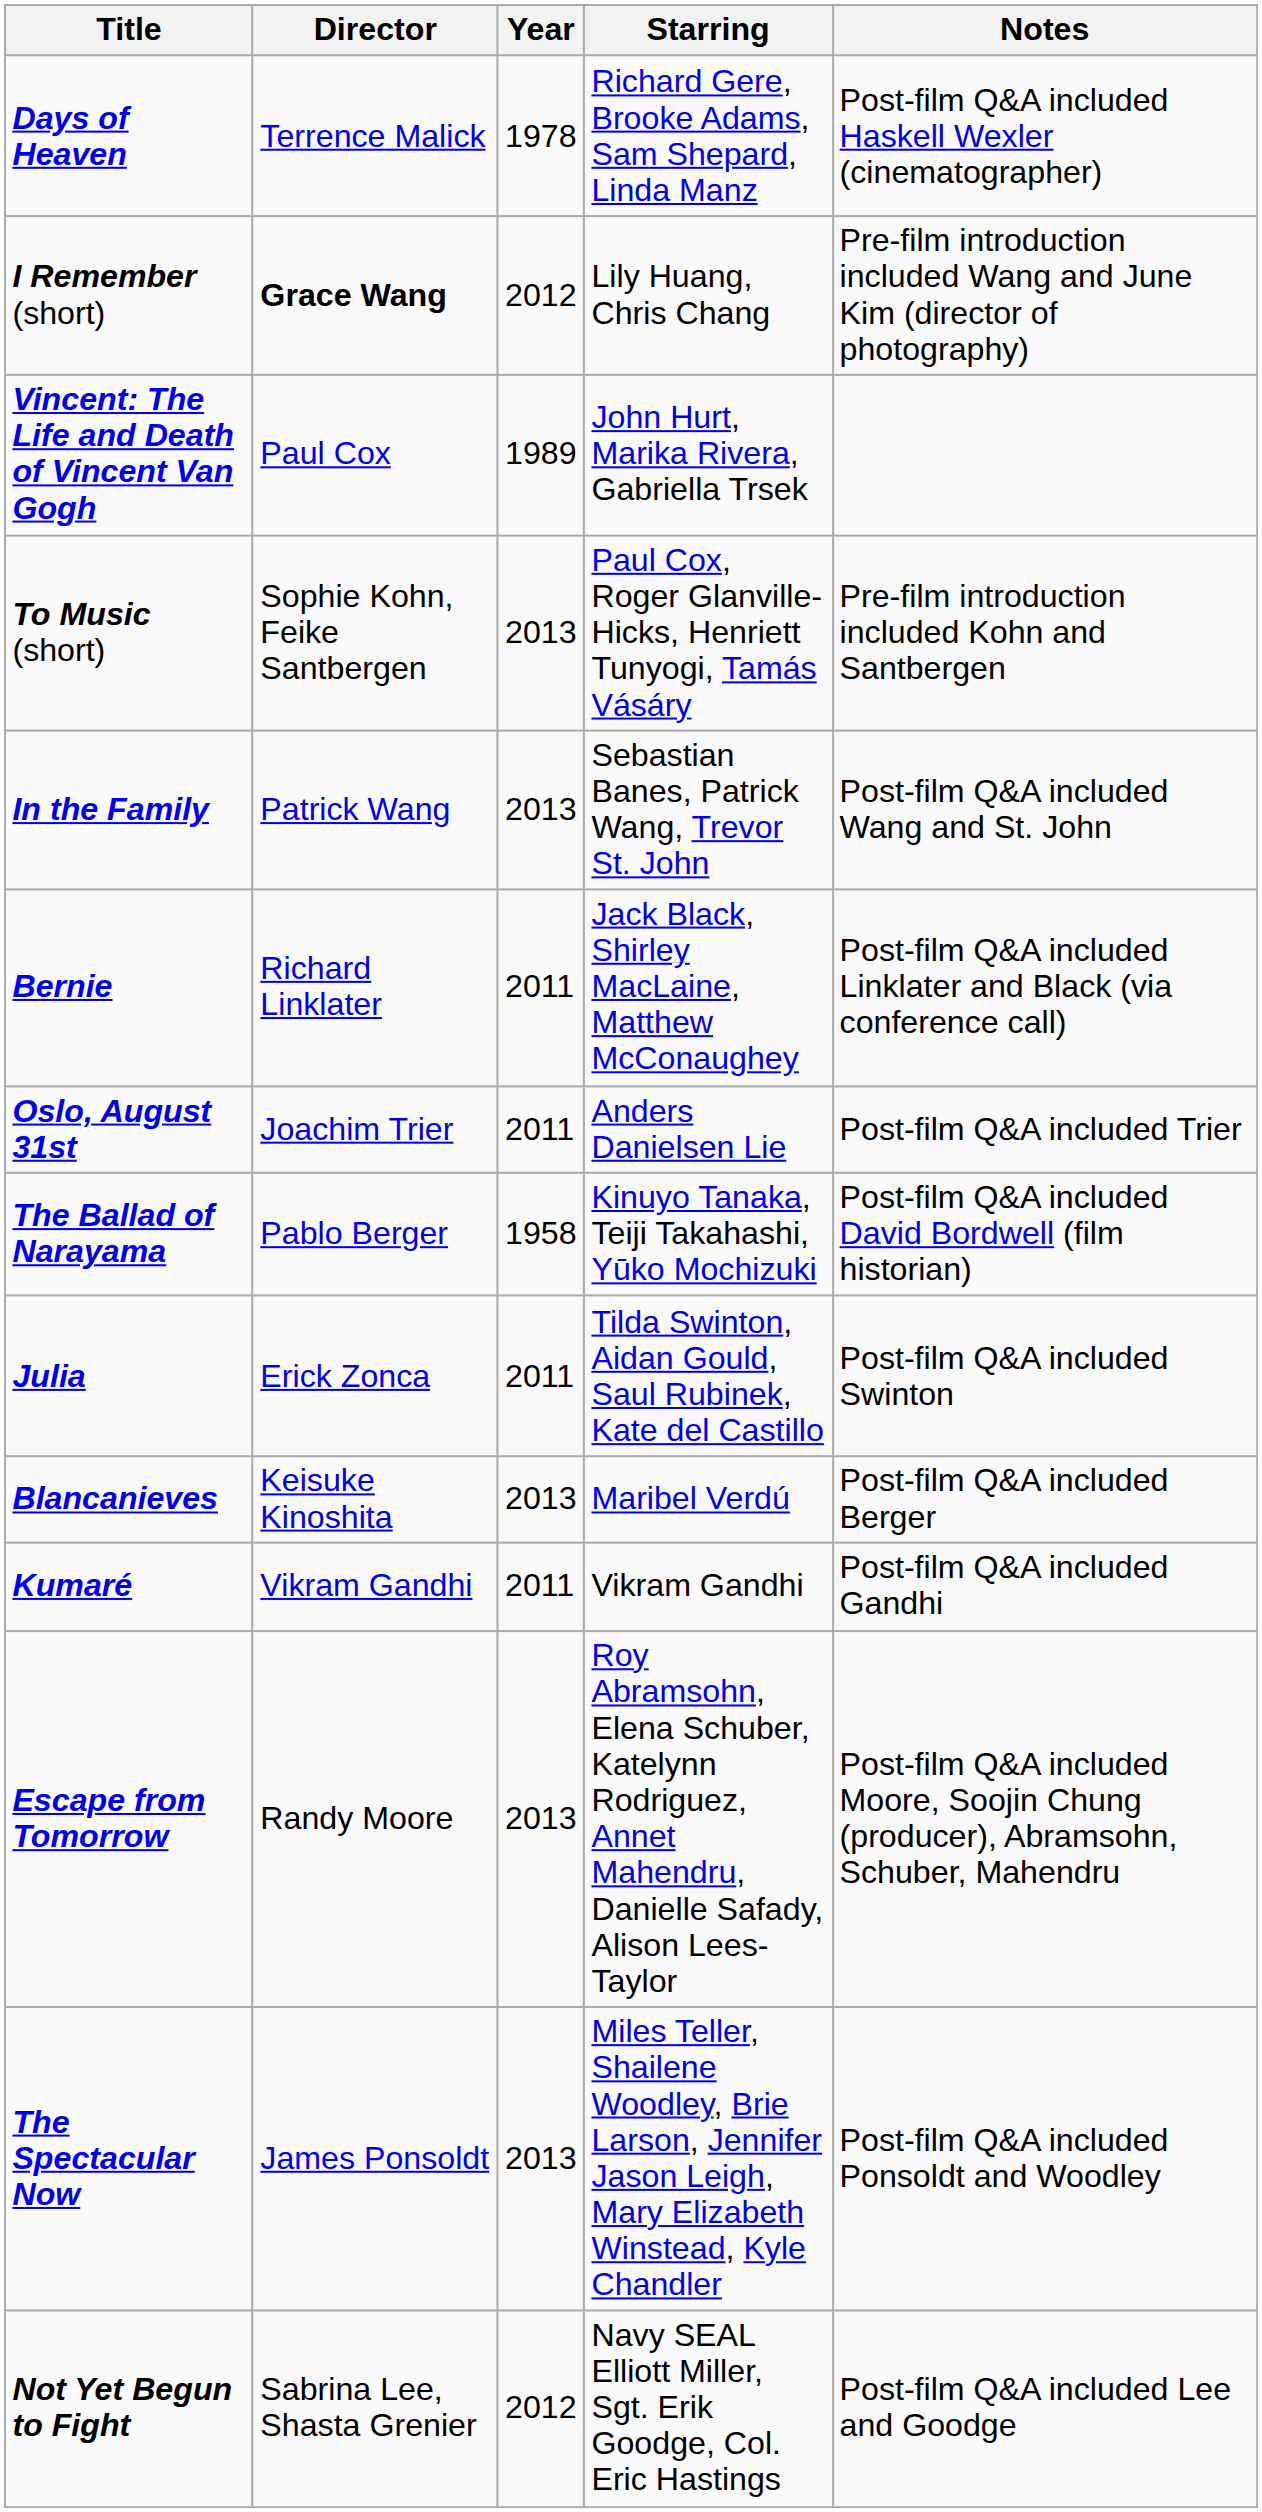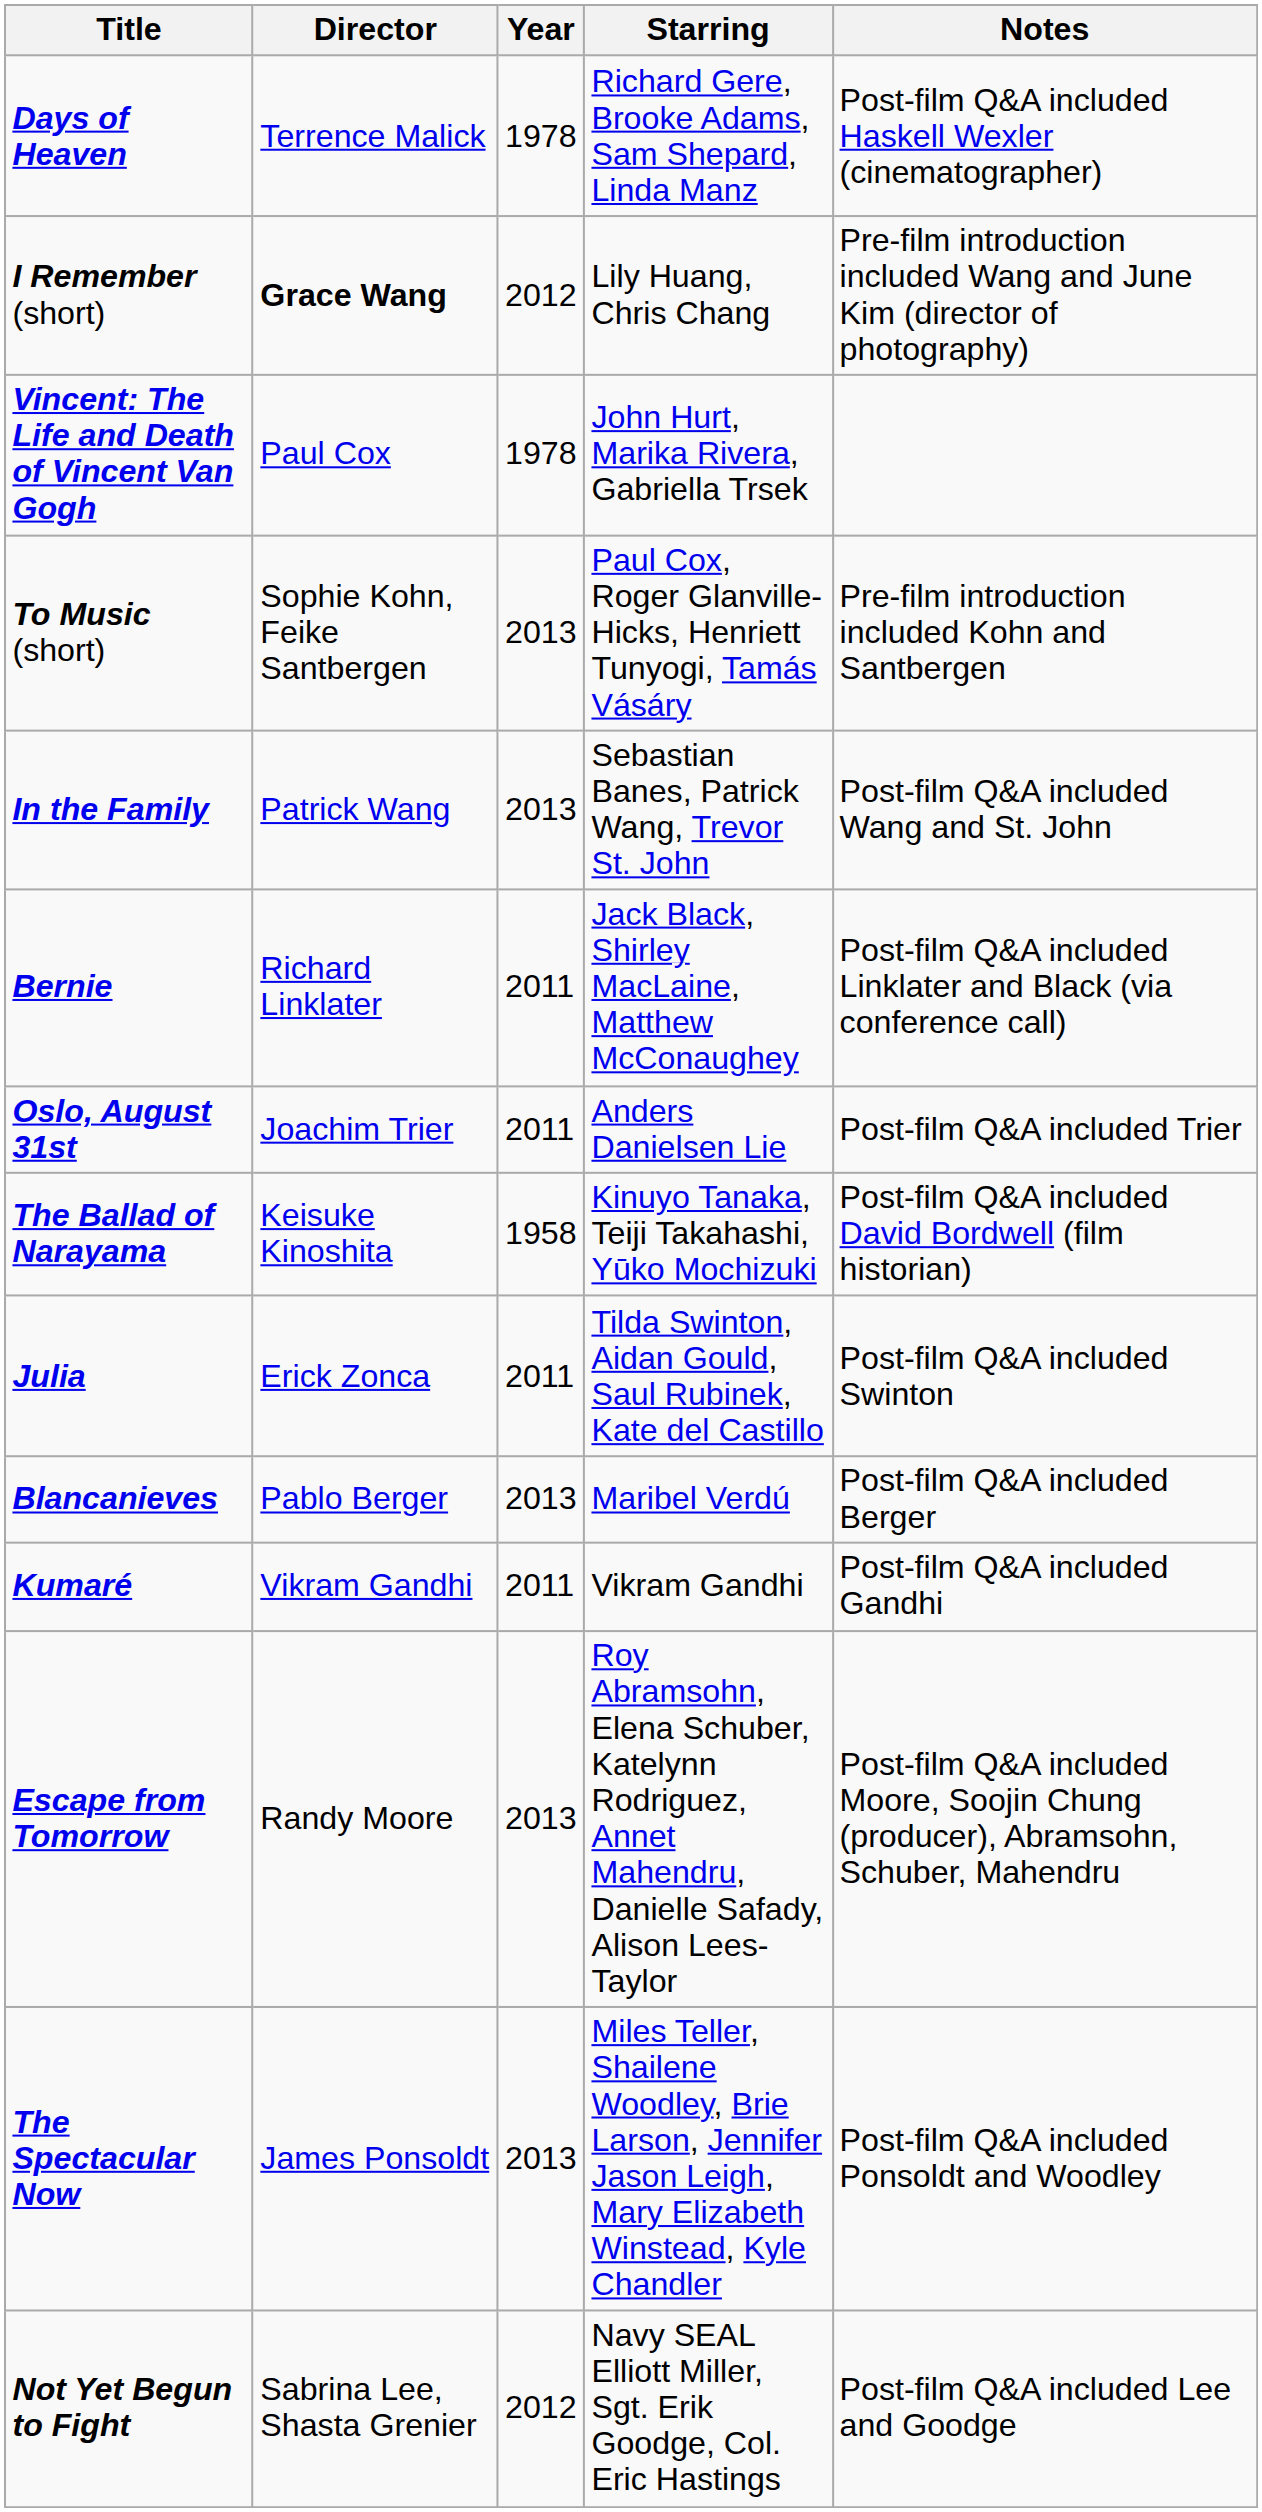 <table class="wikitable sortable" style="width:100%;">
 <tr>
 <th style="width:20%;">Title</th>
 <th style="width:20%;">Director</th>
 <th style="width:5%;">Year</th>
 <th style="width:20%;">Starring</th>
 <th style="width:35%;">Notes</th>
 </tr>
 <tr>
 <td><strong><em><a href='#'>Days of Heaven</a></em></strong></td>
 <td><a href='#'>Terrence Malick</a></td>
 <td>1978</td>
 <td><a href='#'>Richard Gere</a>, <a href='#'>Brooke Adams</a>, <a href='#'>Sam Shepard</a>, <a href='#'>Linda Manz</a></td>
 <td>Post-film Q&A included <a href='#'>Haskell Wexler</a> (cinematographer)</td>
 </tr>
 <tr>
 <td><strong><em>I Remember</em></strong> (short)</td>
 <td><strong>Grace Wang</strong></td>
 <td>2012</td>
 <td>Lily Huang, Chris Chang</td>
 <td>Pre-film introduction included Wang and June Kim (director of photography)</td>
 </tr>
 <tr>
 <td><strong><em><a href='#'>Vincent: The Life and Death of Vincent Van Gogh</a></em></strong></td>
 <td><a href='#'>Paul Cox</a></td>
-<td>1989</td>
+<td>1978</td>
 <td><a href='#'>John Hurt</a>, <a href='#'>Marika Rivera</a>, Gabriella Trsek</td>
 <td></td>
 </tr>
 <tr>
 <td><strong><em>To Music</em></strong> (short)</td>
 <td>Sophie Kohn, Feike Santbergen</td>
 <td>2013</td>
 <td><a href='#'>Paul Cox</a>, Roger Glanville-Hicks, Henriett Tunyogi, <a href='#'>Tamás Vásáry</a></td>
 <td>Pre-film introduction included Kohn and Santbergen</td>
 </tr>
 <tr>
 <td><strong><em><a href='#'>In the Family</a></em></strong></td>
 <td><a href='#'>Patrick Wang</a></td>
 <td>2013</td>
 <td>Sebastian Banes, Patrick Wang, <a href='#'>Trevor St. John</a></td>
 <td>Post-film Q&A included Wang and St. John</td>
 </tr>
 <tr>
 <td><strong><em><a href='#'>Bernie</a></em></strong></td>
 <td><a href='#'>Richard Linklater</a></td>
 <td>2011</td>
 <td><a href='#'>Jack Black</a>, <a href='#'>Shirley MacLaine</a>, <a href='#'>Matthew McConaughey</a></td>
 <td>Post-film Q&A included Linklater and Black (via conference call)</td>
 </tr>
 <tr>
 <td><strong><em><a href='#'>Oslo, August 31st</a></em></strong></td>
 <td><a href='#'>Joachim Trier</a></td>
 <td>2011</td>
 <td><a href='#'>Anders Danielsen Lie</a></td>
 <td>Post-film Q&A included Trier</td>
 </tr>
 <tr>
 <td><strong><em><a href='#'>The Ballad of Narayama</a></em></strong></td>
-<td><a href='#'>Pablo Berger</a></td>
+<td><a href='#'>Keisuke Kinoshita</a></td>
 <td>1958</td>
 <td><a href='#'>Kinuyo Tanaka</a>, Teiji Takahashi, <a href='#'>Yūko Mochizuki</a></td>
 <td>Post-film Q&A included <a href='#'>David Bordwell</a> (film historian)</td>
 </tr>
 <tr>
 <td><strong><em><a href='#'>Julia</a></em></strong></td>
 <td><a href='#'>Erick Zonca</a></td>
 <td>2011</td>
 <td><a href='#'>Tilda Swinton</a>, <a href='#'>Aidan Gould</a>, <a href='#'>Saul Rubinek</a>, <a href='#'>Kate del Castillo</a></td>
 <td>Post-film Q&A included Swinton</td>
 </tr>
 <tr>
 <td><strong><em><a href='#'>Blancanieves</a></em></strong></td>
-<td><a href='#'>Keisuke Kinoshita</a></td>
+<td><a href='#'>Pablo Berger</a></td>
 <td>2013</td>
 <td><a href='#'>Maribel Verdú</a></td>
 <td>Post-film Q&A included Berger</td>
 </tr>
 <tr>
 <td><strong><em><a href='#'>Kumaré</a></em></strong></td>
 <td><a href='#'>Vikram Gandhi</a></td>
 <td>2011</td>
 <td>Vikram Gandhi</td>
 <td>Post-film Q&A included Gandhi</td>
 </tr>
 <tr>
 <td><strong><em><a href='#'>Escape from Tomorrow</a></em></strong></td>
 <td>Randy Moore</td>
 <td>2013</td>
 <td><a href='#'>Roy Abramsohn</a>, Elena Schuber, Katelynn Rodriguez, <a href='#'>Annet Mahendru</a>, Danielle Safady, Alison Lees-Taylor</td>
 <td>Post-film Q&A included Moore, Soojin Chung (producer), Abramsohn, Schuber, Mahendru</td>
 </tr>
 <tr>
 <td><strong><em><a href='#'>The Spectacular Now</a></em></strong></td>
 <td><a href='#'>James Ponsoldt</a></td>
 <td>2013</td>
 <td><a href='#'>Miles Teller</a>, <a href='#'>Shailene Woodley</a>, <a href='#'>Brie Larson</a>, <a href='#'>Jennifer Jason Leigh</a>, <a href='#'>Mary Elizabeth Winstead</a>, <a href='#'>Kyle Chandler</a></td>
 <td>Post-film Q&A included Ponsoldt and Woodley</td>
 </tr>
 <tr>
 <td><strong><em>Not Yet Begun to Fight</em></strong></td>
 <td>Sabrina Lee, Shasta Grenier</td>
 <td>2012</td>
 <td>Navy SEAL Elliott Miller, Sgt. Erik Goodge, Col. Eric Hastings</td>
 <td>Post-film Q&A included Lee and Goodge</td>
 </tr>
 <tr>
 </tr>
 </table>
